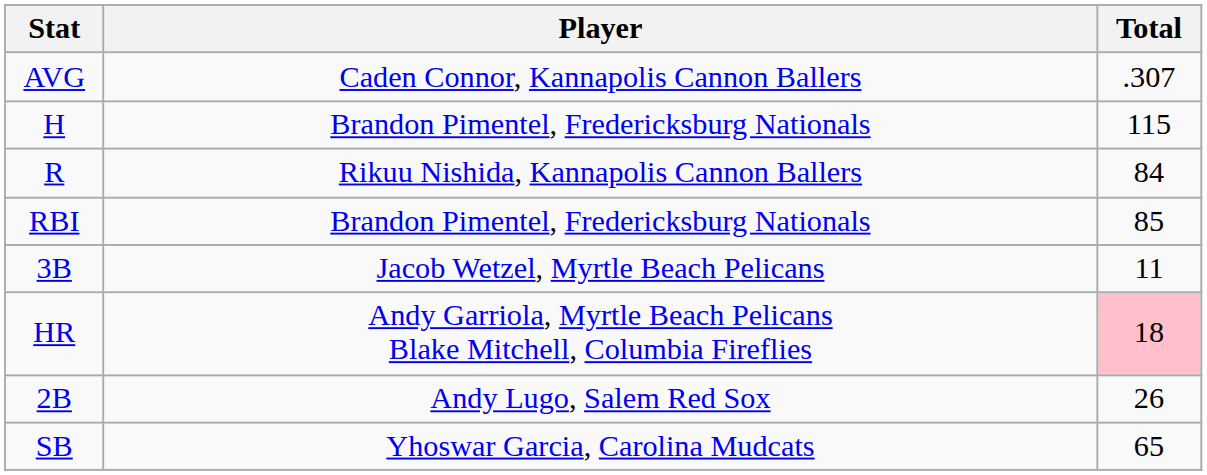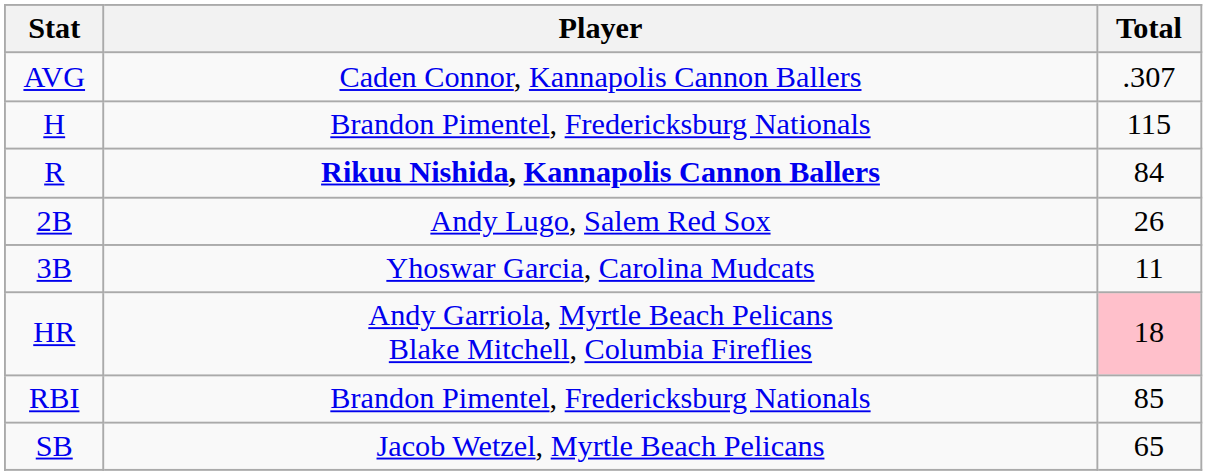 <table class="wikitable" width="40%" style="text-align:center;">
 <tr>
 <th width="5%">Stat</th>
 <th width="60%">Player</th>
 <th width="5%">Total</th>
 </tr>
 <tr>
 <td><a href='#'>AVG</a></td>
 <td><a href='#'>Caden Connor</a>, <a href='#'>Kannapolis Cannon Ballers</a></td>
 <td>.307</td>
 </tr>
 <tr>
 <td><a href='#'>H</a></td>
 <td><a href='#'>Brandon Pimentel</a>, <a href='#'>Fredericksburg Nationals</a></td>
 <td>115</td>
 </tr>
 <tr>
 <td><a href='#'>R</a></td>
-<td><a href='#'>Rikuu Nishida</a>, <a href='#'>Kannapolis Cannon Ballers</a></td>
+<td><strong><a href='#'>Rikuu Nishida</a>, <a href='#'>Kannapolis Cannon Ballers</a></strong></td>
 <td>84</td>
 </tr>
 <tr>
-<td><a href='#'>RBI</a></td>
-<td><a href='#'>Brandon Pimentel</a>, <a href='#'>Fredericksburg Nationals</a></td>
-<td>85</td>
+<td><a href='#'>2B</a></td>
+<td><a href='#'>Andy Lugo</a>, <a href='#'>Salem Red Sox</a></td>
+<td>26</td>
 </tr>
 <tr>
 <td><a href='#'>3B</a></td>
-<td><a href='#'>Jacob Wetzel</a>, <a href='#'>Myrtle Beach Pelicans</a></td>
+<td><a href='#'>Yhoswar Garcia</a>, <a href='#'>Carolina Mudcats</a></td>
 <td>11</td>
 </tr>
 <tr>
 <td><a href='#'>HR</a></td>
 <td><a href='#'>Andy Garriola</a>, <a href='#'>Myrtle Beach Pelicans</a> <br> <a href='#'>Blake Mitchell</a>, <a href='#'>Columbia Fireflies</a></td>
 <td style="background: pink;">18</td>
 </tr>
 <tr>
-<td><a href='#'>2B</a></td>
-<td><a href='#'>Andy Lugo</a>, <a href='#'>Salem Red Sox</a></td>
-<td>26</td>
+<td><a href='#'>RBI</a></td>
+<td><a href='#'>Brandon Pimentel</a>, <a href='#'>Fredericksburg Nationals</a></td>
+<td>85</td>
 </tr>
 <tr>
 <td><a href='#'>SB</a></td>
-<td><a href='#'>Yhoswar Garcia</a>, <a href='#'>Carolina Mudcats</a></td>
+<td><a href='#'>Jacob Wetzel</a>, <a href='#'>Myrtle Beach Pelicans</a></td>
 <td>65</td>
 </tr>
 </table>
